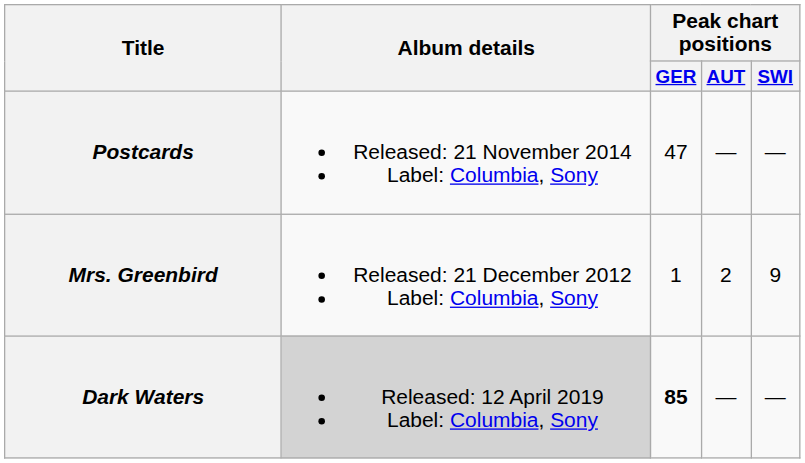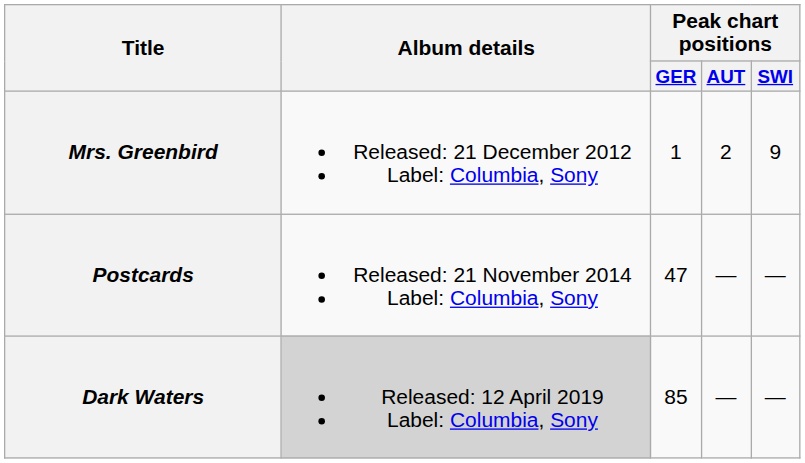 <table class="wikitable plainrowheaders" style="text-align:center;">
 <tr>
 <th scope="col" rowspan="2" style="width: 15em;">Title</th>
 <th scope="col" rowspan="2" style="width: 20em;">Album details</th>
 <th scope="col" colspan="3">Peak chart positions</th>
 </tr>
 <tr>
 <th scope="col" style="width:2.2em; font-size:90%;"><a href='#'>GER</a><br></th>
 <th scope="col" style="width:2.2em; font-size:90%;"><a href='#'>AUT</a><br></th>
 <th scope="col" style="width:2.2em; font-size:90%;"><a href='#'>SWI</a><br></th>
 </tr>
 <tr>
+<th scope="row"><em>Mrs. Greenbird</em></th>
+<td><br><ul><li>Released: 21 December 2012</li><li>Label: <a href='#'>Columbia</a>, <a href='#'>Sony</a></li></ul></td>
+<td>1</td>
+<td>2</td>
+<td>9</td>
+</tr>
+<tr>
 <th scope="row"><em>Postcards</em></th>
 <td><br><ul><li>Released: 21 November 2014</li><li>Label: <a href='#'>Columbia</a>, <a href='#'>Sony</a></li></ul></td>
 <td>47</td>
 <td>—</td>
 <td>—</td>
 </tr>
 <tr>
-<th scope="row"><em>Mrs. Greenbird</em></th>
-<td><br><ul><li>Released: 21 December 2012</li><li>Label: <a href='#'>Columbia</a>, <a href='#'>Sony</a></li></ul></td>
-<td>1</td>
-<td>2</td>
-<td>9</td>
-</tr>
-<tr>
 <th scope="row"><em>Dark Waters</em></th>
 <td style="background: lightgrey;"><br><ul><li>Released: 12 April 2019</li><li>Label: <a href='#'>Columbia</a>, <a href='#'>Sony</a></li></ul></td>
-<td><strong>85</strong></td>
+<td>85</td>
 <td>—</td>
 <td>—</td>
 </tr>
 </table>
